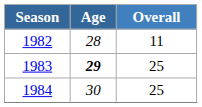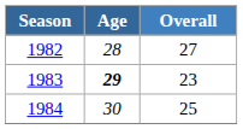 <table class="wikitable" style="font-size:95%; text-align:center; border:grey solid 1px; border-collapse:collapse; background:#ffffff;">
 <tr>
 <th style="background-color:#369; color:white; width:60px;"> Season </th>
 <th style="background-color:#369; color:white; width:40px;"> Age </th>
 <th style="background-color:#4180be; color:white; width:75px;">Overall</th>
 </tr>
 <tr>
 <td><a href='#'>1982</a></td>
 <td><em>28</em></td>
-<td>11</td>
+<td>27</td>
 </tr>
 <tr>
 <td><a href='#'>1983</a></td>
 <td><strong><em>29</em></strong></td>
-<td>25</td>
+<td>23</td>
 </tr>
 <tr>
 <td><a href='#'>1984</a></td>
 <td><em>30</em></td>
 <td>25</td>
 </tr>
 <tr>
 </tr>
 </table>
